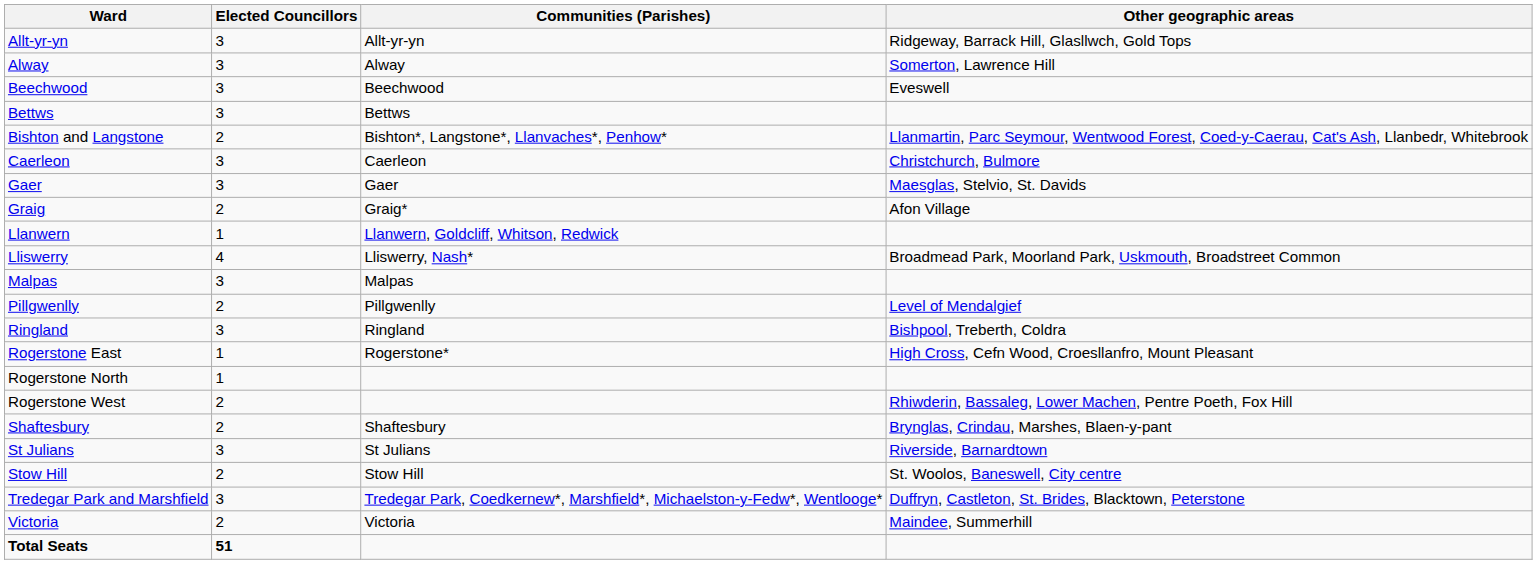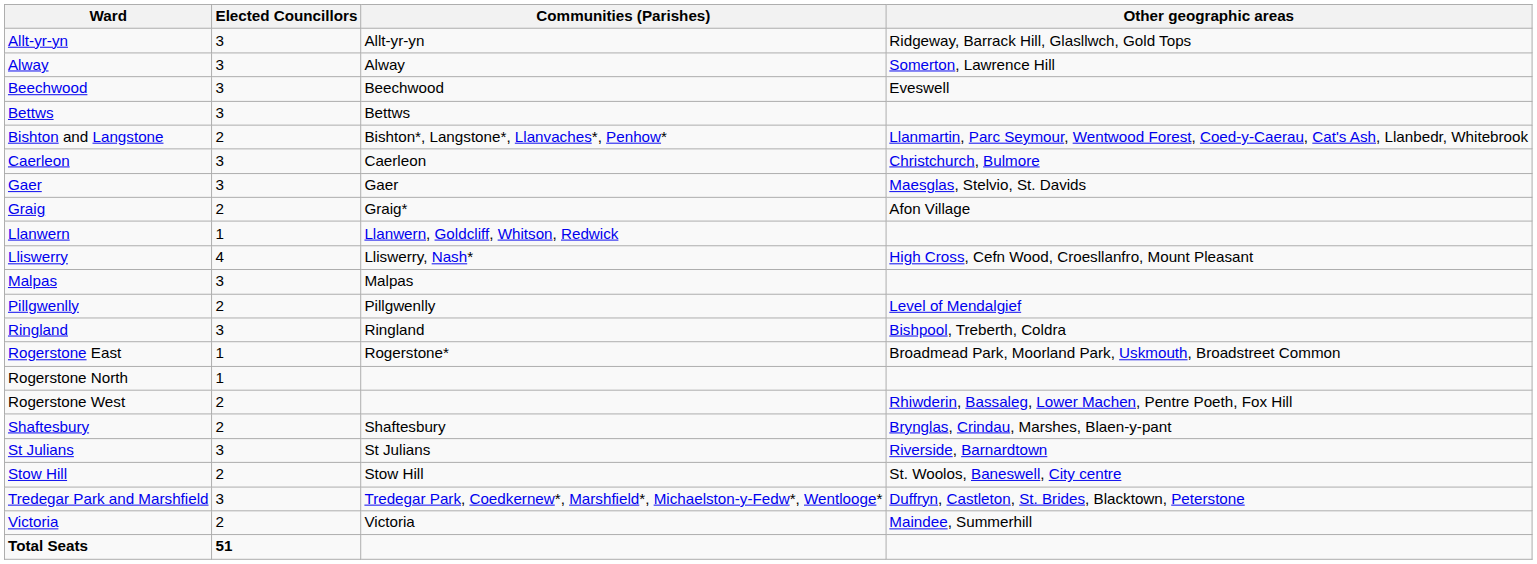 <table class="wikitable sortable">
 <tr>
 <th>Ward</th>
 <th>Elected Councillors</th>
 <th>Communities (Parishes)</th>
 <th>Other geographic areas</th>
 </tr>
 <tr>
 <td><a href='#'>Allt-yr-yn</a></td>
 <td>3</td>
 <td>Allt-yr-yn</td>
 <td>Ridgeway, Barrack Hill, Glasllwch, Gold Tops</td>
 </tr>
 <tr>
 <td><a href='#'>Alway</a></td>
 <td>3</td>
 <td>Alway</td>
 <td><a href='#'>Somerton</a>, Lawrence Hill</td>
 </tr>
 <tr>
 <td><a href='#'>Beechwood</a></td>
 <td>3</td>
 <td>Beechwood</td>
 <td>Eveswell</td>
 </tr>
 <tr>
 <td><a href='#'>Bettws</a></td>
 <td>3</td>
 <td>Bettws</td>
 </tr>
 <tr>
 <td><a href='#'>Bishton</a> and <a href='#'>Langstone</a></td>
 <td>2</td>
 <td>Bishton*, Langstone*, <a href='#'>Llanvaches</a>*, <a href='#'>Penhow</a>*</td>
 <td><a href='#'>Llanmartin</a>, <a href='#'>Parc Seymour</a>, <a href='#'>Wentwood Forest</a>, <a href='#'>Coed-y-Caerau</a>, <a href='#'>Cat's Ash</a>, Llanbedr, Whitebrook</td>
 </tr>
 <tr>
 <td><a href='#'>Caerleon</a></td>
 <td>3</td>
 <td>Caerleon</td>
 <td><a href='#'>Christchurch</a>, <a href='#'>Bulmore</a></td>
 </tr>
 <tr>
 <td><a href='#'>Gaer</a></td>
 <td>3</td>
 <td>Gaer</td>
 <td><a href='#'>Maesglas</a>, Stelvio, St. Davids</td>
 </tr>
 <tr>
 <td><a href='#'>Graig</a></td>
 <td>2</td>
 <td>Graig*</td>
 <td>Afon Village</td>
 </tr>
 <tr>
 <td><a href='#'>Llanwern</a></td>
 <td>1</td>
 <td><a href='#'>Llanwern</a>, <a href='#'>Goldcliff</a>, <a href='#'>Whitson</a>, <a href='#'>Redwick</a></td>
 <td></td>
 </tr>
 <tr>
 <td><a href='#'>Lliswerry</a></td>
 <td>4</td>
 <td>Lliswerry, <a href='#'>Nash</a>*</td>
-<td>Broadmead Park, Moorland Park, <a href='#'>Uskmouth</a>, Broadstreet Common</td>
+<td><a href='#'>High Cross</a>, Cefn Wood, Croesllanfro, Mount Pleasant</td>
 </tr>
 <tr>
 <td><a href='#'>Malpas</a></td>
 <td>3</td>
 <td>Malpas</td>
 </tr>
 <tr>
 <td><a href='#'>Pillgwenlly</a></td>
 <td>2</td>
 <td>Pillgwenlly</td>
 <td><a href='#'>Level of Mendalgief</a></td>
 </tr>
 <tr>
 <td><a href='#'>Ringland</a></td>
 <td>3</td>
 <td>Ringland</td>
 <td><a href='#'>Bishpool</a>, Treberth, Coldra</td>
 </tr>
 <tr>
 <td><a href='#'>Rogerstone</a> East</td>
 <td>1</td>
 <td>Rogerstone*</td>
-<td><a href='#'>High Cross</a>, Cefn Wood, Croesllanfro, Mount Pleasant</td>
+<td>Broadmead Park, Moorland Park, <a href='#'>Uskmouth</a>, Broadstreet Common</td>
 </tr>
 <tr>
 <td>Rogerstone North</td>
 <td>1</td>
 <td></td>
 <td></td>
 </tr>
 <tr>
 <td>Rogerstone West</td>
 <td>2</td>
 <td></td>
 <td><a href='#'>Rhiwderin</a>, <a href='#'>Bassaleg</a>, <a href='#'>Lower Machen</a>, Pentre Poeth, Fox Hill</td>
 </tr>
 <tr>
 <td><a href='#'>Shaftesbury</a></td>
 <td>2</td>
 <td>Shaftesbury</td>
 <td><a href='#'>Brynglas</a>, <a href='#'>Crindau</a>, Marshes, Blaen-y-pant</td>
 </tr>
 <tr>
 <td><a href='#'>St Julians</a></td>
 <td>3</td>
 <td>St Julians</td>
 <td><a href='#'>Riverside</a>, <a href='#'>Barnardtown</a></td>
 </tr>
 <tr>
 <td><a href='#'>Stow Hill</a></td>
 <td>2</td>
 <td>Stow Hill</td>
 <td>St. Woolos, <a href='#'>Baneswell</a>, <a href='#'>City centre</a></td>
 </tr>
 <tr>
 <td><a href='#'>Tredegar Park and Marshfield</a></td>
 <td>3</td>
 <td><a href='#'>Tredegar Park</a>, <a href='#'>Coedkernew</a>*, <a href='#'>Marshfield</a>*, <a href='#'>Michaelston-y-Fedw</a>*, <a href='#'>Wentlooge</a>*</td>
 <td><a href='#'>Duffryn</a>, <a href='#'>Castleton</a>, <a href='#'>St. Brides</a>, Blacktown, <a href='#'>Peterstone</a></td>
 </tr>
 <tr>
 <td><a href='#'>Victoria</a></td>
 <td>2</td>
 <td>Victoria</td>
 <td><a href='#'>Maindee</a>, Summerhill</td>
 </tr>
 <tr>
 <td><strong>Total Seats</strong></td>
 <td><strong>51</strong></td>
 <td></td>
 <td></td>
 </tr>
 </table>
